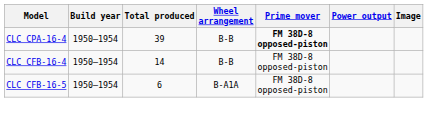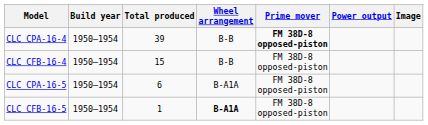 <table class="wikitable sortable">
 <tr>
 <th>Model</th>
 <th class="unsortable">Build year</th>
 <th>Total produced</th>
 <th><a href='#'>Wheel<br>arrangement</a></th>
 <th class="unsortable"><a href='#'>Prime mover</a></th>
 <th class="unsortable"><a href='#'>Power output</a></th>
 <th class="unsortable">Image</th>
 </tr>
 <tr style=text-align:center>
 <td><a href='#'>CLC CPA-16-4</a></td>
 <td>1950–1954</td>
 <td>39</td>
 <td>B-B</td>
 <td><strong>FM 38D-8<br>opposed-piston</strong></td>
 <td></td>
 <td></td>
 </tr>
 <tr style=text-align:center>
 <td><a href='#'>CLC CFB-16-4</a></td>
 <td>1950–1954</td>
-<td>14</td>
+<td>15</td>
 <td>B-B</td>
+<td>FM 38D-8<br>opposed-piston</td>
+<td></td>
+<td></td>
+</tr>
+<tr style=text-align:center>
+<td><a href='#'>CLC CPA-16-5</a></td>
+<td>1950–1954</td>
+<td>6</td>
+<td>B-A1A</td>
 <td>FM 38D-8<br>opposed-piston</td>
 <td></td>
 <td></td>
 </tr>
 <tr style=text-align:center>
 <td><a href='#'>CLC CFB-16-5</a></td>
 <td>1950–1954</td>
-<td>6</td>
-<td>B-A1A</td>
+<td>1</td>
+<td><strong>B-A1A</strong></td>
 <td>FM 38D-8<br>opposed-piston</td>
 <td></td>
 <td></td>
 </tr>
 </table>
